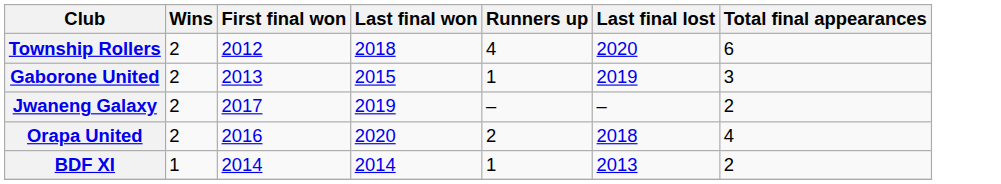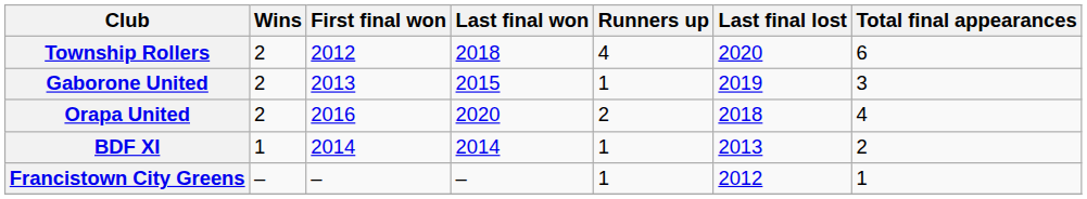 <table class="wikitable sortable plainrowheaders">
 <tr>
 <th scope="col">Club</th>
 <th scope="col">Wins</th>
 <th scope="col">First final won</th>
 <th scope="col">Last final won</th>
 <th scope="col">Runners up</th>
 <th scope="col">Last final lost</th>
 <th scope="col">Total final appearances</th>
 </tr>
 <tr>
 <th scope="row"><a href='#'>Township Rollers</a></th>
 <td>2</td>
 <td><a href='#'>2012</a></td>
 <td><a href='#'>2018</a></td>
 <td>4</td>
 <td><a href='#'>2020</a></td>
 <td>6</td>
 </tr>
 <tr>
 <th scope="row"><a href='#'>Gaborone United</a></th>
 <td>2</td>
 <td><a href='#'>2013</a></td>
 <td><a href='#'>2015</a></td>
 <td>1</td>
 <td><a href='#'>2019</a></td>
 <td>3</td>
 </tr>
 <tr>
-<th scope="row"><a href='#'>Jwaneng Galaxy</a></th>
-<td>2</td>
-<td><a href='#'>2017</a></td>
-<td><a href='#'>2019</a></td>
-<td>–</td>
-<td>–</td>
-<td>2</td>
-</tr>
-<tr>
 <th scope="row"><a href='#'>Orapa United</a></th>
 <td>2</td>
 <td><a href='#'>2016</a></td>
 <td><a href='#'>2020</a></td>
 <td>2</td>
 <td><a href='#'>2018</a></td>
 <td>4</td>
 </tr>
 <tr>
 <th scope="row"><a href='#'>BDF XI</a></th>
 <td>1</td>
 <td><a href='#'>2014</a></td>
 <td><a href='#'>2014</a></td>
 <td>1</td>
 <td><a href='#'>2013</a></td>
 <td>2</td>
 </tr>
 <tr>
+<th scope="row"><a href='#'>Francistown City Greens</a></th>
+<td>–</td>
+<td>–</td>
+<td>–</td>
+<td>1</td>
+<td><a href='#'>2012</a></td>
+<td>1</td>
+</tr>
+<tr>
 </tr>
 </table>
